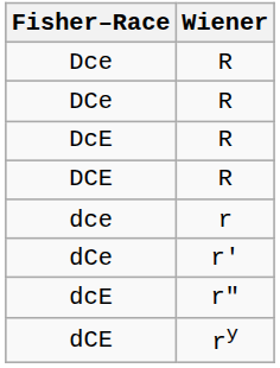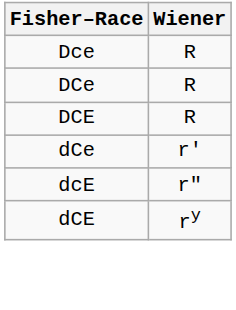 <table class="wikitable" style="clear:right; float:right; margin:-4px 0 0 8px; text-align:center;">
 <tr>
 <th>Fisher–Race</th>
 <th>Wiener</th>
 </tr>
 <tr>
 <td>Dce</td>
 <td>R</td>
 </tr>
 <tr>
 <td>DCe</td>
 <td>R</td>
 </tr>
 <tr>
-<td>DcE</td>
-<td>R</td>
-</tr>
-<tr>
 <td>DCE</td>
 <td>R</td>
-</tr>
-<tr>
-<td>dce</td>
-<td>r</td>
 </tr>
 <tr>
 <td>dCe</td>
 <td>r'</td>
 </tr>
 <tr>
 <td>dcE</td>
 <td>r″</td>
 </tr>
 <tr>
 <td>dCE</td>
 <td>r<sup>y</sup></td>
 </tr>
 </table>
